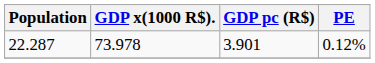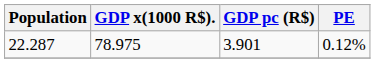 <table class="wikitable" border="1">
 <tr>
 <th>Population</th>
 <th><a href='#'>GDP</a> x(1000 R$).</th>
 <th><a href='#'>GDP pc</a> (R$)</th>
 <th><a href='#'>PE</a></th>
 </tr>
 <tr>
 <td>22.287</td>
-<td>73.978</td>
+<td>78.975</td>
 <td>3.901</td>
 <td>0.12%</td>
 </tr>
 <tr>
 </tr>
 </table>
